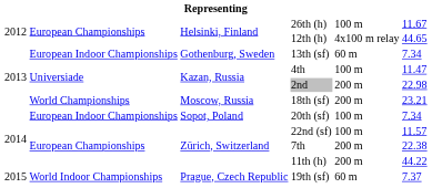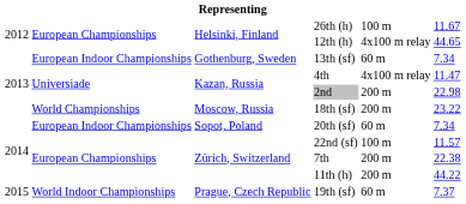 <table>
 <tr>
 <th colspan="6">Representing </th>
 </tr>
 <tr>
 <td rowspan=2>2012</td>
 <td rowspan=2><a href='#'>European Championships</a></td>
 <td rowspan=2><a href='#'>Helsinki, Finland</a></td>
 <td>26th (h)</td>
 <td>100 m</td>
 <td><a href='#'>11.67</a></td>
 </tr>
 <tr>
 <td>12th (h)</td>
 <td>4x100 m relay</td>
 <td><a href='#'>44.65</a></td>
 </tr>
 <tr>
 <td rowspan=4>2013</td>
 <td><a href='#'>European Indoor Championships</a></td>
 <td><a href='#'>Gothenburg, Sweden</a></td>
 <td>13th (sf)</td>
 <td>60 m</td>
 <td><a href='#'>7.34</a></td>
 </tr>
 <tr>
 <td rowspan=2><a href='#'>Universiade</a></td>
 <td rowspan=2><a href='#'>Kazan, Russia</a></td>
 <td>4th</td>
-<td>100 m</td>
+<td>4x100 m relay</td>
 <td><a href='#'>11.47</a></td>
 </tr>
 <tr>
 <td bgcolor=silver>2nd</td>
 <td>200 m</td>
 <td><a href='#'>22.98</a></td>
 </tr>
 <tr>
 <td><a href='#'>World Championships</a></td>
 <td><a href='#'>Moscow, Russia</a></td>
 <td>18th (sf)</td>
 <td>200 m</td>
-<td><a href='#'>23.21</a></td>
+<td><a href='#'>23.22</a></td>
 </tr>
 <tr>
 <td rowspan=4>2014</td>
 <td><a href='#'>European Indoor Championships</a></td>
 <td><a href='#'>Sopot, Poland</a></td>
 <td>20th (sf)</td>
-<td>100 m</td>
+<td>60 m</td>
 <td><a href='#'>7.34</a></td>
 </tr>
 <tr>
 <td rowspan=3><a href='#'>European Championships</a></td>
 <td rowspan=3><a href='#'>Zürich, Switzerland</a></td>
 <td>22nd (sf)</td>
 <td>100 m</td>
 <td><a href='#'>11.57</a></td>
 </tr>
 <tr>
 <td>7th</td>
 <td>200 m</td>
 <td><a href='#'>22.38</a></td>
 </tr>
 <tr>
 <td>11th (h)</td>
 <td>200 m</td>
 <td><a href='#'>44.22</a></td>
 </tr>
 <tr>
 <td>2015</td>
 <td><a href='#'>World Indoor Championships</a></td>
 <td><a href='#'>Prague, Czech Republic</a></td>
 <td>19th (sf)</td>
 <td>60 m</td>
 <td><a href='#'>7.37</a></td>
 </tr>
 </table>
